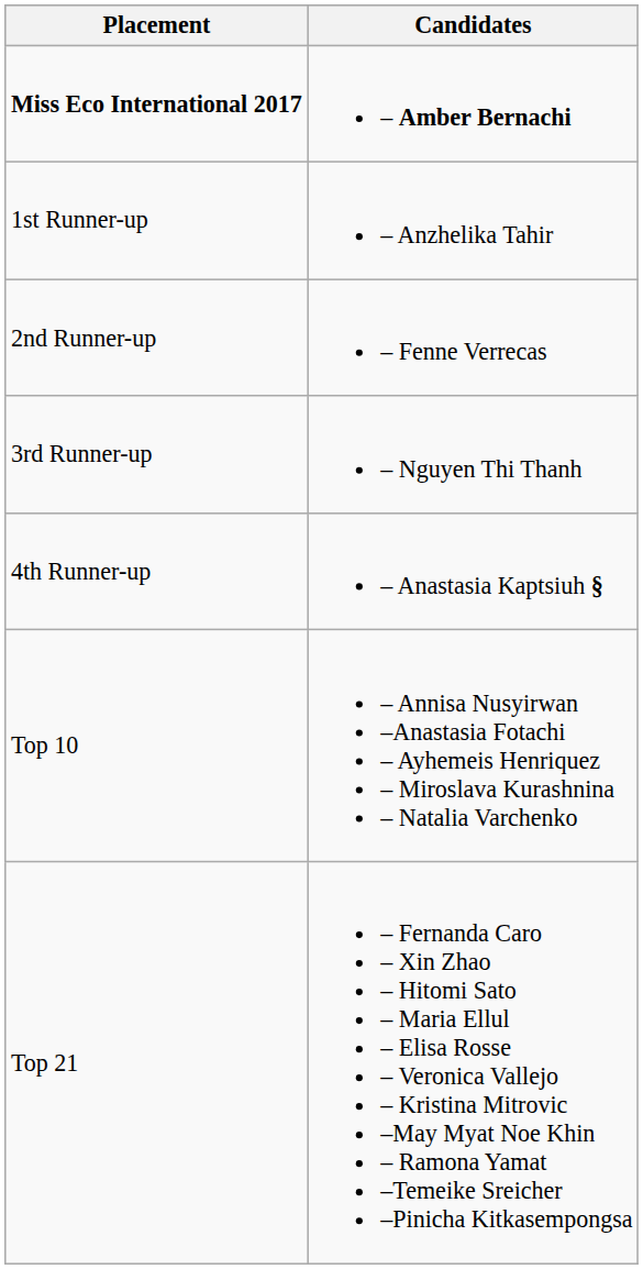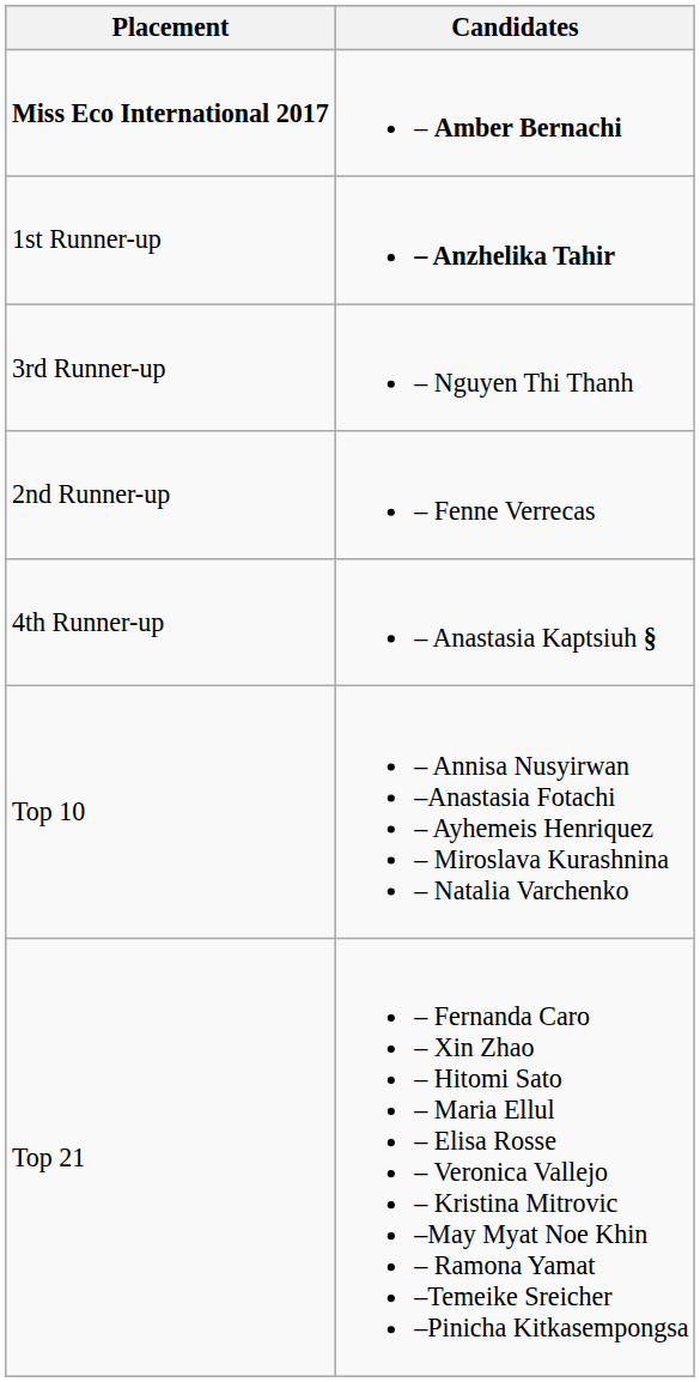 <table class="wikitable sortable" style="font-size: 90%;" border="2" cellpadding="4" background: #f9f9f9;>
 <tr bgcolor="#CCCCCC" align="center">
 <th>Placement</th>
 <th>Candidates</th>
 </tr>
 <tr>
 <td><strong>Miss Eco International 2017</strong></td>
 <td><br><ul><li> – <strong>Amber Bernachi</strong></li></ul></td>
 </tr>
 <tr>
 <td>1st Runner-up</td>
-<td><br><ul><li> – Anzhelika Tahir</li></ul></td>
+<td><strong><br><ul><li> – Anzhelika Tahir</li></ul></strong></td>
+</tr>
+<tr>
+<td>3rd Runner-up</td>
+<td><br><ul><li> – Nguyen Thi Thanh</li></ul></td>
 </tr>
 <tr>
 <td>2nd Runner-up</td>
 <td><br><ul><li> – Fenne Verrecas</li></ul></td>
-</tr>
-<tr>
-<td>3rd Runner-up</td>
-<td><br><ul><li> – Nguyen Thi Thanh</li></ul></td>
 </tr>
 <tr>
 <td>4th Runner-up</td>
 <td><br><ul><li> – Anastasia Kaptsiuh <strong>§</strong></li></ul></td>
 </tr>
 <tr>
 <td>Top 10</td>
 <td><br><ul><li> – Annisa Nusyirwan</li><li> –Anastasia Fotachi</li><li> – Ayhemeis Henriquez</li><li> – Miroslava Kurashnina</li><li> – Natalia Varchenko</li></ul></td>
 </tr>
 <tr>
 <td>Top 21</td>
 <td><br><ul><li> – Fernanda Caro</li><li> – Xin Zhao</li><li> – Hitomi Sato</li><li> – Maria Ellul</li><li> – Elisa Rosse</li><li> – Veronica Vallejo</li><li> – Kristina Mitrovic</li><li> –May Myat Noe Khin</li><li> – Ramona Yamat</li><li> –Temeike Sreicher</li><li> –Pinicha Kitkasempongsa</li></ul></td>
 </tr>
 </table>
